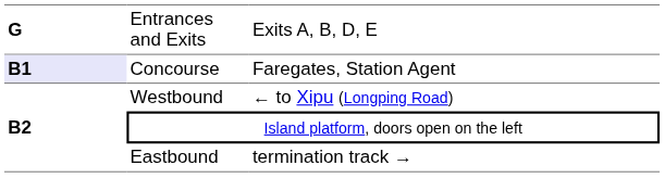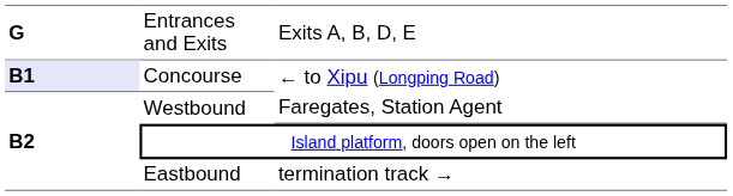 <table cellspacing=0 cellpadding=3>
 <tr>
 <td style="border-top:solid 1px gray;border-bottom:solid 1px gray;" width=100><strong>G</strong></td>
 <td style="border-top:solid 1px gray;border-bottom:solid 1px gray;" width=100>Entrances and Exits</td>
 <td style="border-top:solid 1px gray;border-bottom:solid 1px gray;" width=350>Exits A, B, D, E</td>
 </tr>
 <tr>
 <td style="background: lavender; border-bottom:solid 1px gray;"><strong>B1</strong></td>
 <td style="border-bottom:solid 1px gray;">Concourse</td>
-<td style="border-bottom:solid 1px gray;">Faregates, Station Agent</td>
+<td>←  to <a href='#'>Xipu</a> <small>(<a href='#'>Longping Road</a>)</small></td>
 </tr>
 <tr>
 <td style="border-bottom:solid 1px gray;" rowspan=3><strong>B2</strong></td>
 <td>Westbound</td>
-<td>←  to <a href='#'>Xipu</a> <small>(<a href='#'>Longping Road</a>)</small></td>
+<td style="border-bottom:solid 1px gray;">Faregates, Station Agent</td>
 </tr>
 <tr>
 <td style="border-right:solid 2px black;border-left:solid 2px black;border-top:solid 2px black;border-bottom:solid 2px black;text-align:center;" colspan=2><small><a href='#'>Island platform</a>, doors open on the left</small></td>
 </tr>
 <tr>
 <td style="border-bottom:solid 1px gray;">Eastbound</td>
 <td style="border-bottom:solid 1px gray;">  termination track →</td>
 </tr>
 </table>
